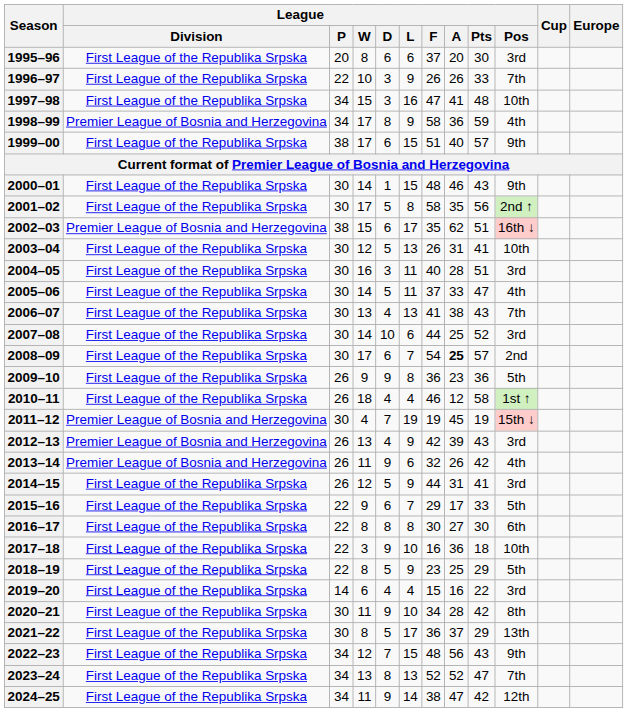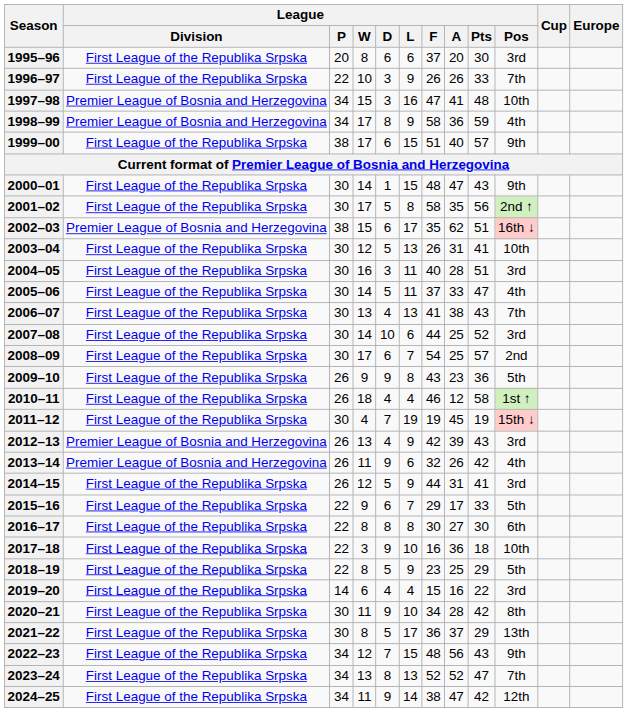 <table class="wikitable" style="text-align: center">
 <tr>
 <th rowspan="2">Season</th>
 <th colspan="9">League</th>
 <th rowspan="2">Cup</th>
 <th rowspan="2">Europe</th>
 </tr>
 <tr>
 <th>Division</th>
 <th width="20">P</th>
 <th width="20">W</th>
 <th width="20">D</th>
 <th width="20">L</th>
 <th width="20">F</th>
 <th width="20">A</th>
 <th width="20">Pts</th>
 <th>Pos</th>
 </tr>
 <tr>
 <th>1995–96</th>
 <td><a href='#'>First League of the Republika Srpska</a></td>
 <td>20</td>
 <td>8</td>
 <td>6</td>
 <td>6</td>
 <td>37</td>
 <td>20</td>
 <td>30</td>
 <td>3rd</td>
 <td></td>
 <td></td>
 </tr>
 <tr>
 <th>1996–97</th>
 <td><a href='#'>First League of the Republika Srpska</a></td>
 <td>22</td>
 <td>10</td>
 <td>3</td>
 <td>9</td>
 <td>26</td>
 <td>26</td>
 <td>33</td>
 <td>7th</td>
 <td></td>
 <td></td>
 </tr>
 <tr>
 <th>1997–98</th>
-<td><a href='#'>First League of the Republika Srpska</a></td>
+<td><a href='#'>Premier League of Bosnia and Herzegovina</a></td>
 <td>34</td>
 <td>15</td>
 <td>3</td>
 <td>16</td>
 <td>47</td>
 <td>41</td>
 <td>48</td>
 <td>10th</td>
 <td></td>
 <td></td>
 </tr>
 <tr>
 <th>1998–99</th>
 <td><a href='#'>Premier League of Bosnia and Herzegovina</a></td>
 <td>34</td>
 <td>17</td>
 <td>8</td>
 <td>9</td>
 <td>58</td>
 <td>36</td>
 <td>59</td>
 <td>4th</td>
 <td></td>
 <td></td>
 </tr>
 <tr>
 <th>1999–00</th>
 <td><a href='#'>First League of the Republika Srpska</a></td>
 <td>38</td>
 <td>17</td>
 <td>6</td>
 <td>15</td>
 <td>51</td>
 <td>40</td>
 <td>57</td>
 <td>9th</td>
 <td></td>
 <td></td>
 </tr>
 <tr>
 <th colspan="15">Current format of <a href='#'>Premier League of Bosnia and Herzegovina</a></th>
 </tr>
 <tr>
 <th>2000–01</th>
 <td><a href='#'>First League of the Republika Srpska</a></td>
 <td>30</td>
 <td>14</td>
 <td>1</td>
 <td>15</td>
 <td>48</td>
-<td>46</td>
+<td>47</td>
 <td>43</td>
 <td>9th</td>
 <td></td>
 <td></td>
 </tr>
 <tr>
 <th>2001–02</th>
 <td><a href='#'>First League of the Republika Srpska</a></td>
 <td>30</td>
 <td>17</td>
 <td>5</td>
 <td>8</td>
 <td>58</td>
 <td>35</td>
 <td>56</td>
 <td bgcolor=#D0F0C0>2nd ↑</td>
 <td></td>
 <td></td>
 </tr>
 <tr>
 <th>2002–03</th>
 <td><a href='#'>Premier League of Bosnia and Herzegovina</a></td>
 <td>38</td>
 <td>15</td>
 <td>6</td>
 <td>17</td>
 <td>35</td>
 <td>62</td>
 <td>51</td>
 <td bgcolor=#FFCCCC>16th ↓</td>
 <td></td>
 <td></td>
 </tr>
 <tr>
 <th>2003–04</th>
 <td><a href='#'>First League of the Republika Srpska</a></td>
 <td>30</td>
 <td>12</td>
 <td>5</td>
 <td>13</td>
 <td>26</td>
 <td>31</td>
 <td>41</td>
 <td>10th</td>
 <td></td>
 <td></td>
 </tr>
 <tr>
 <th>2004–05</th>
 <td><a href='#'>First League of the Republika Srpska</a></td>
 <td>30</td>
 <td>16</td>
 <td>3</td>
 <td>11</td>
 <td>40</td>
 <td>28</td>
 <td>51</td>
 <td>3rd</td>
 <td></td>
 <td></td>
 </tr>
 <tr>
 <th>2005–06</th>
 <td><a href='#'>First League of the Republika Srpska</a></td>
 <td>30</td>
 <td>14</td>
 <td>5</td>
 <td>11</td>
 <td>37</td>
 <td>33</td>
 <td>47</td>
 <td>4th</td>
 <td></td>
 <td></td>
 </tr>
 <tr>
 <th>2006–07</th>
 <td><a href='#'>First League of the Republika Srpska</a></td>
 <td>30</td>
 <td>13</td>
 <td>4</td>
 <td>13</td>
 <td>41</td>
 <td>38</td>
 <td>43</td>
 <td>7th</td>
 <td></td>
 <td></td>
 </tr>
 <tr>
 <th>2007–08</th>
 <td><a href='#'>First League of the Republika Srpska</a></td>
 <td>30</td>
 <td>14</td>
 <td>10</td>
 <td>6</td>
 <td>44</td>
 <td>25</td>
 <td>52</td>
 <td>3rd</td>
 <td></td>
 <td></td>
 </tr>
 <tr>
 <th>2008–09</th>
 <td><a href='#'>First League of the Republika Srpska</a></td>
 <td>30</td>
 <td>17</td>
 <td>6</td>
 <td>7</td>
 <td>54</td>
-<td><strong>25</strong></td>
+<td>25</td>
 <td>57</td>
 <td>2nd</td>
 <td></td>
 <td></td>
 </tr>
 <tr>
 <th>2009–10</th>
 <td><a href='#'>First League of the Republika Srpska</a></td>
 <td>26</td>
 <td>9</td>
 <td>9</td>
 <td>8</td>
-<td>36</td>
+<td>43</td>
 <td>23</td>
 <td>36</td>
 <td>5th</td>
 <td></td>
 <td></td>
 </tr>
 <tr>
 <th>2010–11</th>
 <td><a href='#'>First League of the Republika Srpska</a></td>
 <td>26</td>
 <td>18</td>
 <td>4</td>
 <td>4</td>
 <td>46</td>
 <td>12</td>
 <td>58</td>
 <td bgcolor=#D0F0C0>1st ↑</td>
 <td></td>
 <td></td>
 </tr>
 <tr>
 <th>2011–12</th>
-<td><a href='#'>Premier League of Bosnia and Herzegovina</a></td>
+<td><a href='#'>First League of the Republika Srpska</a></td>
 <td>30</td>
 <td>4</td>
 <td>7</td>
 <td>19</td>
 <td>19</td>
 <td>45</td>
 <td>19</td>
 <td bgcolor=#FFCCCC>15th ↓</td>
 <td></td>
 <td></td>
 </tr>
 <tr>
 <th>2012–13</th>
 <td><a href='#'>Premier League of Bosnia and Herzegovina</a></td>
 <td>26</td>
 <td>13</td>
 <td>4</td>
 <td>9</td>
 <td>42</td>
 <td>39</td>
 <td>43</td>
 <td>3rd</td>
 <td></td>
 <td></td>
 </tr>
 <tr>
 <th>2013–14</th>
 <td><a href='#'>Premier League of Bosnia and Herzegovina</a></td>
 <td>26</td>
 <td>11</td>
 <td>9</td>
 <td>6</td>
 <td>32</td>
 <td>26</td>
 <td>42</td>
 <td>4th</td>
 <td></td>
 <td></td>
 </tr>
 <tr>
 <th>2014–15</th>
 <td><a href='#'>First League of the Republika Srpska</a></td>
 <td>26</td>
 <td>12</td>
 <td>5</td>
 <td>9</td>
 <td>44</td>
 <td>31</td>
 <td>41</td>
 <td>3rd</td>
 <td></td>
 <td></td>
 </tr>
 <tr>
 <th>2015–16</th>
 <td><a href='#'>First League of the Republika Srpska</a></td>
 <td>22</td>
 <td>9</td>
 <td>6</td>
 <td>7</td>
 <td>29</td>
 <td>17</td>
 <td>33</td>
 <td>5th</td>
 <td></td>
 <td></td>
 </tr>
 <tr>
 <th>2016–17</th>
 <td><a href='#'>First League of the Republika Srpska</a></td>
 <td>22</td>
 <td>8</td>
 <td>8</td>
 <td>8</td>
 <td>30</td>
 <td>27</td>
 <td>30</td>
 <td>6th</td>
 <td></td>
 <td></td>
 </tr>
 <tr>
 <th>2017–18</th>
 <td><a href='#'>First League of the Republika Srpska</a></td>
 <td>22</td>
 <td>3</td>
 <td>9</td>
 <td>10</td>
 <td>16</td>
 <td>36</td>
 <td>18</td>
 <td>10th</td>
 <td></td>
 <td></td>
 </tr>
 <tr>
 <th>2018–19</th>
 <td><a href='#'>First League of the Republika Srpska</a></td>
 <td>22</td>
 <td>8</td>
 <td>5</td>
 <td>9</td>
 <td>23</td>
 <td>25</td>
 <td>29</td>
 <td>5th</td>
 <td></td>
 <td></td>
 </tr>
 <tr>
 <th>2019–20</th>
 <td><a href='#'>First League of the Republika Srpska</a></td>
 <td>14</td>
 <td>6</td>
 <td>4</td>
 <td>4</td>
 <td>15</td>
 <td>16</td>
 <td>22</td>
 <td>3rd</td>
 <td></td>
 <td></td>
 </tr>
 <tr>
 <th>2020–21</th>
 <td><a href='#'>First League of the Republika Srpska</a></td>
 <td>30</td>
 <td>11</td>
 <td>9</td>
 <td>10</td>
 <td>34</td>
 <td>28</td>
 <td>42</td>
 <td>8th</td>
 <td></td>
 <td></td>
 </tr>
 <tr>
 <th>2021–22</th>
 <td><a href='#'>First League of the Republika Srpska</a></td>
 <td>30</td>
 <td>8</td>
 <td>5</td>
 <td>17</td>
 <td>36</td>
 <td>37</td>
 <td>29</td>
 <td>13th</td>
 <td></td>
 <td></td>
 </tr>
 <tr>
 <th>2022–23</th>
 <td><a href='#'>First League of the Republika Srpska</a></td>
 <td>34</td>
 <td>12</td>
 <td>7</td>
 <td>15</td>
 <td>48</td>
 <td>56</td>
 <td>43</td>
 <td>9th</td>
 <td></td>
 <td></td>
 </tr>
 <tr>
 <th>2023–24</th>
 <td><a href='#'>First League of the Republika Srpska</a></td>
 <td>34</td>
 <td>13</td>
 <td>8</td>
 <td>13</td>
 <td>52</td>
 <td>52</td>
 <td>47</td>
 <td>7th</td>
 <td></td>
 <td></td>
 </tr>
 <tr>
 <th>2024–25</th>
 <td><a href='#'>First League of the Republika Srpska</a></td>
 <td>34</td>
 <td>11</td>
 <td>9</td>
 <td>14</td>
 <td>38</td>
 <td>47</td>
 <td>42</td>
 <td>12th</td>
 <td></td>
 <td></td>
 </tr>
 </table>
